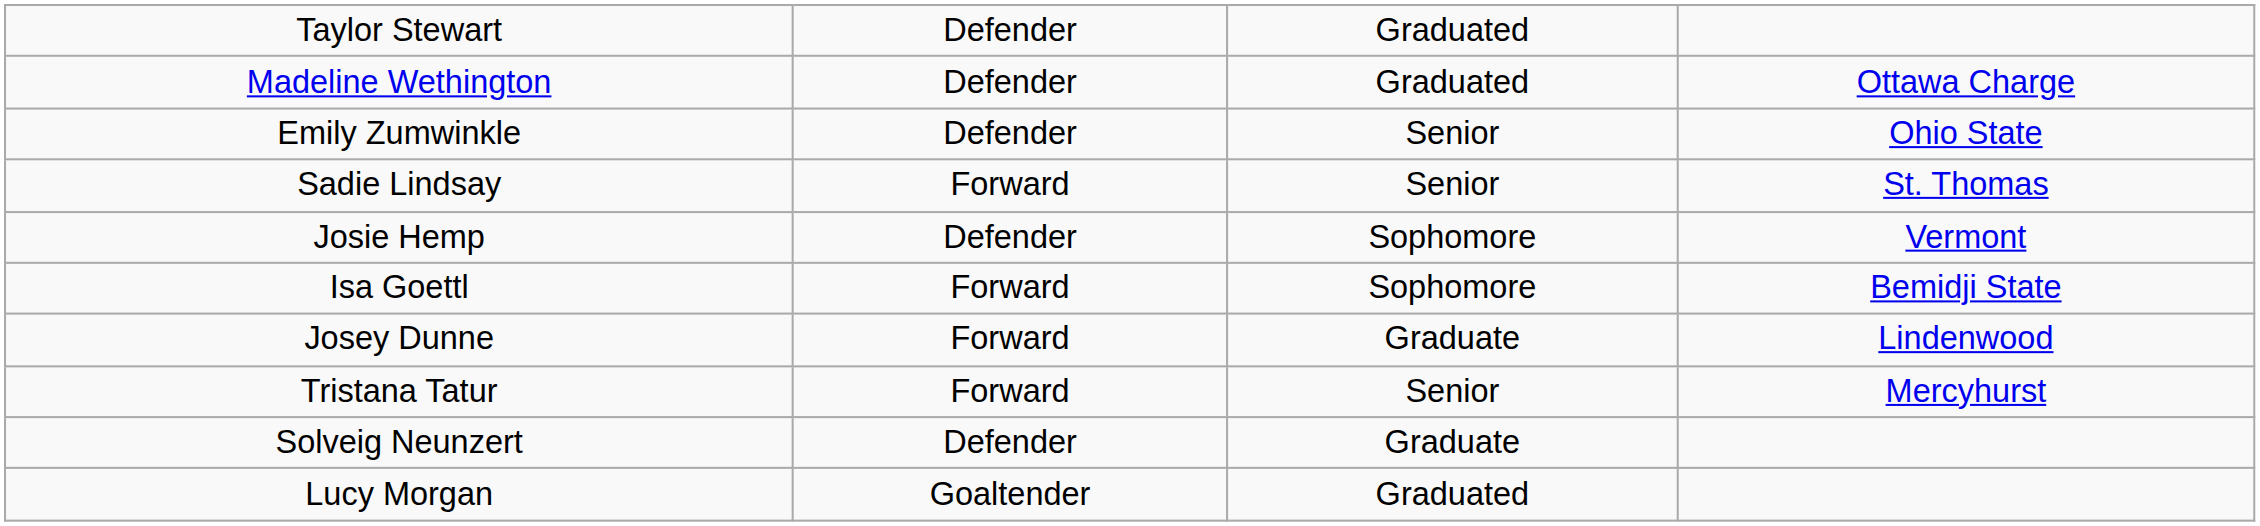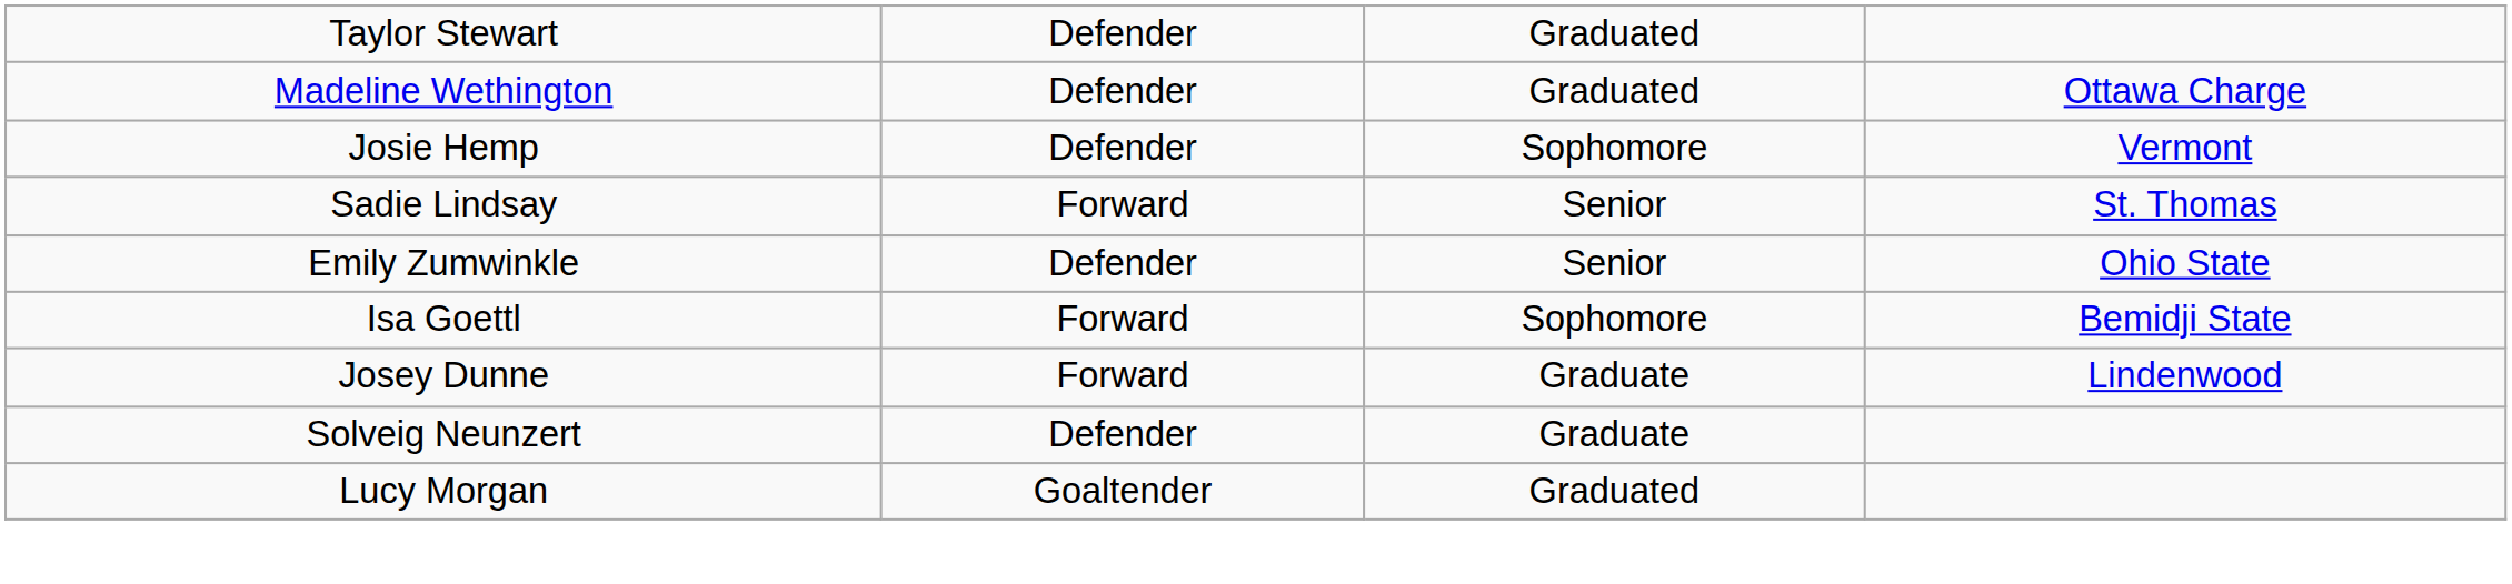 <table class="wikitable" width="70%" style="text-align:center;">
 <tr>
 <td>Taylor Stewart</td>
 <td>Defender</td>
 <td>Graduated</td>
 <td></td>
 </tr>
 <tr>
 <td><a href='#'>Madeline Wethington</a></td>
 <td>Defender</td>
 <td>Graduated</td>
 <td><a href='#'>Ottawa Charge</a></td>
 </tr>
 <tr>
-<td>Emily Zumwinkle</td>
+<td>Josie Hemp</td>
 <td>Defender</td>
-<td>Senior</td>
-<td><a href='#'>Ohio State</a></td>
+<td>Sophomore</td>
+<td><a href='#'>Vermont</a></td>
 </tr>
 <tr>
 <td>Sadie Lindsay</td>
 <td>Forward</td>
 <td>Senior</td>
 <td><a href='#'>St. Thomas</a></td>
 </tr>
 <tr>
-<td>Josie Hemp</td>
+<td>Emily Zumwinkle</td>
 <td>Defender</td>
-<td>Sophomore</td>
-<td><a href='#'>Vermont</a></td>
+<td>Senior</td>
+<td><a href='#'>Ohio State</a></td>
 </tr>
 <tr>
 <td>Isa Goettl</td>
 <td>Forward</td>
 <td>Sophomore</td>
 <td><a href='#'>Bemidji State</a></td>
 </tr>
 <tr>
 <td>Josey Dunne</td>
 <td>Forward</td>
 <td>Graduate</td>
 <td><a href='#'>Lindenwood</a></td>
 </tr>
 <tr>
-<td>Tristana Tatur</td>
-<td>Forward</td>
-<td>Senior</td>
-<td><a href='#'>Mercyhurst</a></td>
-</tr>
-<tr>
 <td>Solveig Neunzert</td>
 <td>Defender</td>
 <td>Graduate</td>
 <td></td>
 </tr>
 <tr>
 <td>Lucy Morgan</td>
 <td>Goaltender</td>
 <td>Graduated</td>
 <td></td>
 </tr>
 </table>
